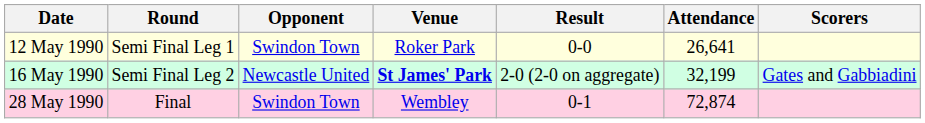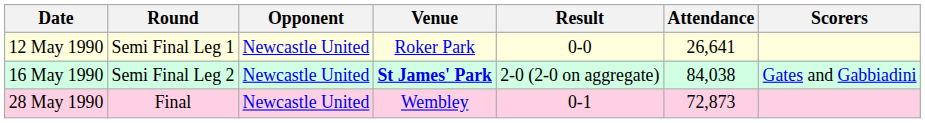 <table class="wikitable sortable" style="font-size:100%; text-align:center">
 <tr>
 <th>Date</th>
 <th>Round</th>
 <th>Opponent</th>
 <th>Venue</th>
 <th>Result</th>
 <th>Attendance</th>
 <th>Scorers</th>
 </tr>
 <tr style="background-color: #ffffdd;">
 <td>12 May 1990</td>
 <td>Semi Final Leg 1</td>
-<td><a href='#'>Swindon Town</a></td>
+<td><a href='#'>Newcastle United</a></td>
 <td><a href='#'>Roker Park</a></td>
 <td>0-0</td>
 <td>26,641</td>
 <td></td>
 </tr>
 <tr style="background-color: #d0ffe3;">
 <td>16 May 1990</td>
 <td>Semi Final Leg 2</td>
 <td><a href='#'>Newcastle United</a></td>
 <td><strong><a href='#'>St James' Park</a></strong></td>
 <td>2-0 (2-0 on aggregate)</td>
-<td>32,199</td>
+<td>84,038</td>
 <td><a href='#'>Gates</a> and <a href='#'>Gabbiadini</a></td>
 </tr>
 <tr style="background-color: #ffd0e3;">
 <td>28 May 1990</td>
 <td>Final</td>
-<td><a href='#'>Swindon Town</a></td>
+<td><a href='#'>Newcastle United</a></td>
 <td><a href='#'>Wembley</a></td>
 <td>0-1</td>
-<td>72,874</td>
+<td>72,873</td>
 <td></td>
 </tr>
 </table>
